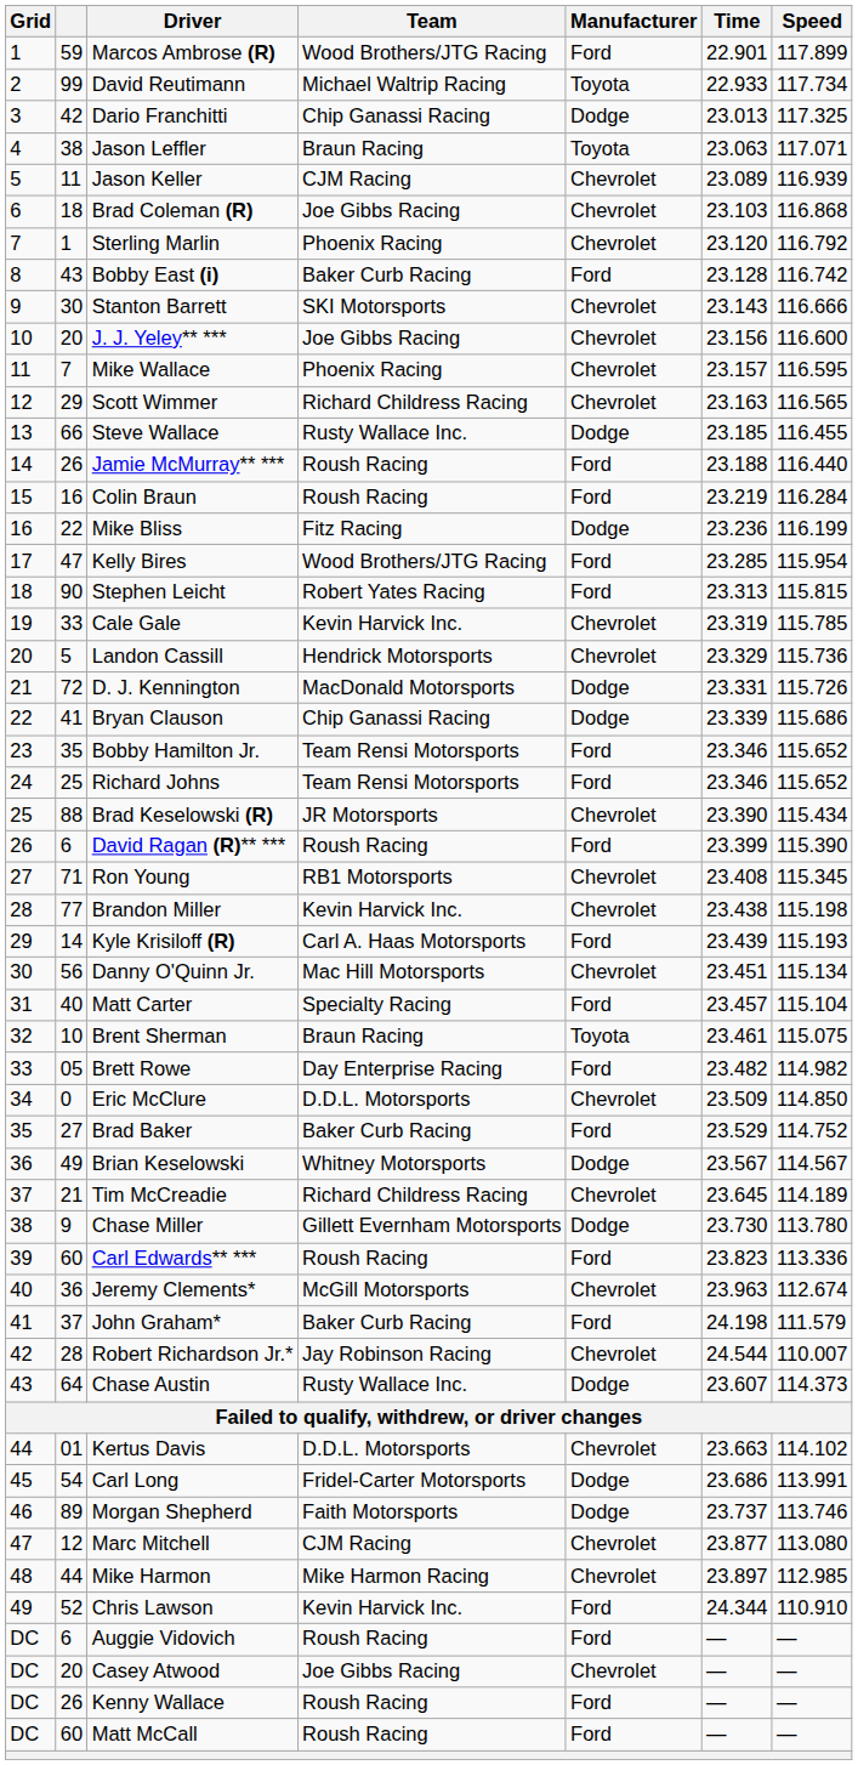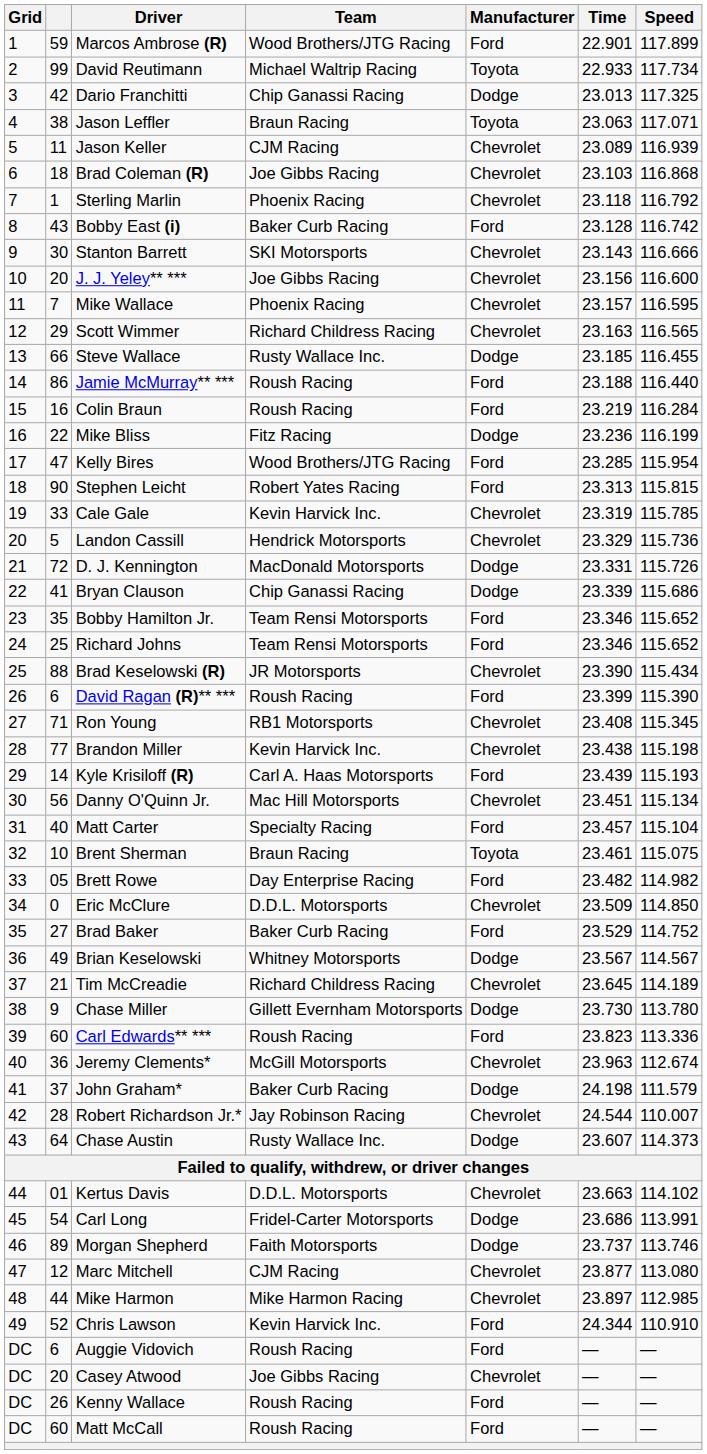 <table class="wikitable">
 <tr>
 <th>Grid</th>
 <th></th>
 <th>Driver</th>
 <th>Team</th>
 <th>Manufacturer</th>
 <th>Time</th>
 <th>Speed</th>
 </tr>
 <tr>
 <td>1</td>
 <td>59</td>
 <td>Marcos Ambrose <strong>(R)</strong></td>
 <td>Wood Brothers/JTG Racing</td>
 <td>Ford</td>
 <td>22.901</td>
 <td>117.899</td>
 </tr>
 <tr>
 <td>2</td>
 <td>99</td>
 <td>David Reutimann</td>
 <td>Michael Waltrip Racing</td>
 <td>Toyota</td>
 <td>22.933</td>
 <td>117.734</td>
 </tr>
 <tr>
 <td>3</td>
 <td>42</td>
 <td>Dario Franchitti</td>
 <td>Chip Ganassi Racing</td>
 <td>Dodge</td>
 <td>23.013</td>
 <td>117.325</td>
 </tr>
 <tr>
 <td>4</td>
 <td>38</td>
 <td>Jason Leffler</td>
 <td>Braun Racing</td>
 <td>Toyota</td>
 <td>23.063</td>
 <td>117.071</td>
 </tr>
 <tr>
 <td>5</td>
 <td>11</td>
 <td>Jason Keller</td>
 <td>CJM Racing</td>
 <td>Chevrolet</td>
 <td>23.089</td>
 <td>116.939</td>
 </tr>
 <tr>
 <td>6</td>
 <td>18</td>
 <td>Brad Coleman <strong>(R)</strong></td>
 <td>Joe Gibbs Racing</td>
 <td>Chevrolet</td>
 <td>23.103</td>
 <td>116.868</td>
 </tr>
 <tr>
 <td>7</td>
 <td>1</td>
 <td>Sterling Marlin</td>
 <td>Phoenix Racing</td>
 <td>Chevrolet</td>
-<td>23.120</td>
+<td>23.118</td>
 <td>116.792</td>
 </tr>
 <tr>
 <td>8</td>
 <td>43</td>
 <td>Bobby East <strong>(i)</strong></td>
 <td>Baker Curb Racing</td>
 <td>Ford</td>
 <td>23.128</td>
 <td>116.742</td>
 </tr>
 <tr>
 <td>9</td>
 <td>30</td>
 <td>Stanton Barrett</td>
 <td>SKI Motorsports</td>
 <td>Chevrolet</td>
 <td>23.143</td>
 <td>116.666</td>
 </tr>
 <tr>
 <td>10</td>
 <td>20</td>
 <td><a href='#'>J. J. Yeley</a>** ***</td>
 <td>Joe Gibbs Racing</td>
 <td>Chevrolet</td>
 <td>23.156</td>
 <td>116.600</td>
 </tr>
 <tr>
 <td>11</td>
 <td>7</td>
 <td>Mike Wallace</td>
 <td>Phoenix Racing</td>
 <td>Chevrolet</td>
 <td>23.157</td>
 <td>116.595</td>
 </tr>
 <tr>
 <td>12</td>
 <td>29</td>
 <td>Scott Wimmer</td>
 <td>Richard Childress Racing</td>
 <td>Chevrolet</td>
 <td>23.163</td>
 <td>116.565</td>
 </tr>
 <tr>
 <td>13</td>
 <td>66</td>
 <td>Steve Wallace</td>
 <td>Rusty Wallace Inc.</td>
 <td>Dodge</td>
 <td>23.185</td>
 <td>116.455</td>
 </tr>
 <tr>
 <td>14</td>
-<td>26</td>
+<td>86</td>
 <td><a href='#'>Jamie McMurray</a>** ***</td>
 <td>Roush Racing</td>
 <td>Ford</td>
 <td>23.188</td>
 <td>116.440</td>
 </tr>
 <tr>
 <td>15</td>
 <td>16</td>
 <td>Colin Braun</td>
 <td>Roush Racing</td>
 <td>Ford</td>
 <td>23.219</td>
 <td>116.284</td>
 </tr>
 <tr>
 <td>16</td>
 <td>22</td>
 <td>Mike Bliss</td>
 <td>Fitz Racing</td>
 <td>Dodge</td>
 <td>23.236</td>
 <td>116.199</td>
 </tr>
 <tr>
 <td>17</td>
 <td>47</td>
 <td>Kelly Bires</td>
 <td>Wood Brothers/JTG Racing</td>
 <td>Ford</td>
 <td>23.285</td>
 <td>115.954</td>
 </tr>
 <tr>
 <td>18</td>
 <td>90</td>
 <td>Stephen Leicht</td>
 <td>Robert Yates Racing</td>
 <td>Ford</td>
 <td>23.313</td>
 <td>115.815</td>
 </tr>
 <tr>
 <td>19</td>
 <td>33</td>
 <td>Cale Gale</td>
 <td>Kevin Harvick Inc.</td>
 <td>Chevrolet</td>
 <td>23.319</td>
 <td>115.785</td>
 </tr>
 <tr>
 <td>20</td>
 <td>5</td>
 <td>Landon Cassill</td>
 <td>Hendrick Motorsports</td>
 <td>Chevrolet</td>
 <td>23.329</td>
 <td>115.736</td>
 </tr>
 <tr>
 <td>21</td>
 <td>72</td>
 <td>D. J. Kennington</td>
 <td>MacDonald Motorsports</td>
 <td>Dodge</td>
 <td>23.331</td>
 <td>115.726</td>
 </tr>
 <tr>
 <td>22</td>
 <td>41</td>
 <td>Bryan Clauson</td>
 <td>Chip Ganassi Racing</td>
 <td>Dodge</td>
 <td>23.339</td>
 <td>115.686</td>
 </tr>
 <tr>
 <td>23</td>
 <td>35</td>
 <td>Bobby Hamilton Jr.</td>
 <td>Team Rensi Motorsports</td>
 <td>Ford</td>
 <td>23.346</td>
 <td>115.652</td>
 </tr>
 <tr>
 <td>24</td>
 <td>25</td>
 <td>Richard Johns</td>
 <td>Team Rensi Motorsports</td>
 <td>Ford</td>
 <td>23.346</td>
 <td>115.652</td>
 </tr>
 <tr>
 <td>25</td>
 <td>88</td>
 <td>Brad Keselowski <strong>(R)</strong></td>
 <td>JR Motorsports</td>
 <td>Chevrolet</td>
 <td>23.390</td>
 <td>115.434</td>
 </tr>
 <tr>
 <td>26</td>
 <td>6</td>
 <td><a href='#'>David Ragan</a> <strong>(R)</strong>** ***</td>
 <td>Roush Racing</td>
 <td>Ford</td>
 <td>23.399</td>
 <td>115.390</td>
 </tr>
 <tr>
 <td>27</td>
 <td>71</td>
 <td>Ron Young</td>
 <td>RB1 Motorsports</td>
 <td>Chevrolet</td>
 <td>23.408</td>
 <td>115.345</td>
 </tr>
 <tr>
 <td>28</td>
 <td>77</td>
 <td>Brandon Miller</td>
 <td>Kevin Harvick Inc.</td>
 <td>Chevrolet</td>
 <td>23.438</td>
 <td>115.198</td>
 </tr>
 <tr>
 <td>29</td>
 <td>14</td>
 <td>Kyle Krisiloff <strong>(R)</strong></td>
 <td>Carl A. Haas Motorsports</td>
 <td>Ford</td>
 <td>23.439</td>
 <td>115.193</td>
 </tr>
 <tr>
 <td>30</td>
 <td>56</td>
 <td>Danny O'Quinn Jr.</td>
 <td>Mac Hill Motorsports</td>
 <td>Chevrolet</td>
 <td>23.451</td>
 <td>115.134</td>
 </tr>
 <tr>
 <td>31</td>
 <td>40</td>
 <td>Matt Carter</td>
 <td>Specialty Racing</td>
 <td>Ford</td>
 <td>23.457</td>
 <td>115.104</td>
 </tr>
 <tr>
 <td>32</td>
 <td>10</td>
 <td>Brent Sherman</td>
 <td>Braun Racing</td>
 <td>Toyota</td>
 <td>23.461</td>
 <td>115.075</td>
 </tr>
 <tr>
 <td>33</td>
 <td>05</td>
 <td>Brett Rowe</td>
 <td>Day Enterprise Racing</td>
 <td>Ford</td>
 <td>23.482</td>
 <td>114.982</td>
 </tr>
 <tr>
 <td>34</td>
 <td>0</td>
 <td>Eric McClure</td>
 <td>D.D.L. Motorsports</td>
 <td>Chevrolet</td>
 <td>23.509</td>
 <td>114.850</td>
 </tr>
 <tr>
 <td>35</td>
 <td>27</td>
 <td>Brad Baker</td>
 <td>Baker Curb Racing</td>
 <td>Ford</td>
 <td>23.529</td>
 <td>114.752</td>
 </tr>
 <tr>
 <td>36</td>
 <td>49</td>
 <td>Brian Keselowski</td>
 <td>Whitney Motorsports</td>
 <td>Dodge</td>
 <td>23.567</td>
 <td>114.567</td>
 </tr>
 <tr>
 <td>37</td>
 <td>21</td>
 <td>Tim McCreadie</td>
 <td>Richard Childress Racing</td>
 <td>Chevrolet</td>
 <td>23.645</td>
 <td>114.189</td>
 </tr>
 <tr>
 <td>38</td>
 <td>9</td>
 <td>Chase Miller</td>
 <td>Gillett Evernham Motorsports</td>
 <td>Dodge</td>
 <td>23.730</td>
 <td>113.780</td>
 </tr>
 <tr>
 <td>39</td>
 <td>60</td>
 <td><a href='#'>Carl Edwards</a>** ***</td>
 <td>Roush Racing</td>
 <td>Ford</td>
 <td>23.823</td>
 <td>113.336</td>
 </tr>
 <tr>
 <td>40</td>
 <td>36</td>
 <td>Jeremy Clements*</td>
 <td>McGill Motorsports</td>
 <td>Chevrolet</td>
 <td>23.963</td>
 <td>112.674</td>
 </tr>
 <tr>
 <td>41</td>
 <td>37</td>
 <td>John Graham*</td>
 <td>Baker Curb Racing</td>
-<td>Ford</td>
+<td>Dodge</td>
 <td>24.198</td>
 <td>111.579</td>
 </tr>
 <tr>
 <td>42</td>
 <td>28</td>
 <td>Robert Richardson Jr.*</td>
 <td>Jay Robinson Racing</td>
 <td>Chevrolet</td>
 <td>24.544</td>
 <td>110.007</td>
 </tr>
 <tr>
 <td>43</td>
 <td>64</td>
 <td>Chase Austin</td>
 <td>Rusty Wallace Inc.</td>
 <td>Dodge</td>
 <td>23.607</td>
 <td>114.373</td>
 </tr>
 <tr>
 <th colspan="7"><strong>Failed to qualify, withdrew, or driver changes</strong></th>
 </tr>
 <tr>
 <td>44</td>
 <td>01</td>
 <td>Kertus Davis</td>
 <td>D.D.L. Motorsports</td>
 <td>Chevrolet</td>
 <td>23.663</td>
 <td>114.102</td>
 </tr>
 <tr>
 <td>45</td>
 <td>54</td>
 <td>Carl Long</td>
 <td>Fridel-Carter Motorsports</td>
 <td>Dodge</td>
 <td>23.686</td>
 <td>113.991</td>
 </tr>
 <tr>
 <td>46</td>
 <td>89</td>
 <td>Morgan Shepherd</td>
 <td>Faith Motorsports</td>
 <td>Dodge</td>
 <td>23.737</td>
 <td>113.746</td>
 </tr>
 <tr>
 <td>47</td>
 <td>12</td>
 <td>Marc Mitchell</td>
 <td>CJM Racing</td>
 <td>Chevrolet</td>
 <td>23.877</td>
 <td>113.080</td>
 </tr>
 <tr>
 <td>48</td>
 <td>44</td>
 <td>Mike Harmon</td>
 <td>Mike Harmon Racing</td>
 <td>Chevrolet</td>
 <td>23.897</td>
 <td>112.985</td>
 </tr>
 <tr>
 <td>49</td>
 <td>52</td>
 <td>Chris Lawson</td>
 <td>Kevin Harvick Inc.</td>
 <td>Ford</td>
 <td>24.344</td>
 <td>110.910</td>
 </tr>
 <tr>
 <td>DC</td>
 <td>6</td>
 <td>Auggie Vidovich</td>
 <td>Roush Racing</td>
 <td>Ford</td>
 <td>—</td>
 <td>—</td>
 </tr>
 <tr>
 <td>DC</td>
 <td>20</td>
 <td>Casey Atwood</td>
 <td>Joe Gibbs Racing</td>
 <td>Chevrolet</td>
 <td>—</td>
 <td>—</td>
 </tr>
 <tr>
 <td>DC</td>
 <td>26</td>
 <td>Kenny Wallace</td>
 <td>Roush Racing</td>
 <td>Ford</td>
 <td>—</td>
 <td>—</td>
 </tr>
 <tr>
 <td>DC</td>
 <td>60</td>
 <td>Matt McCall</td>
 <td>Roush Racing</td>
 <td>Ford</td>
 <td>—</td>
 <td>—</td>
 </tr>
 <tr>
 <th colspan="7"></th>
 </tr>
 </table>
